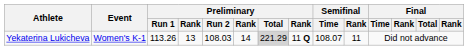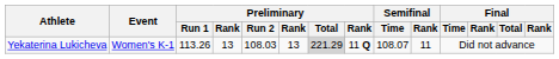 <table class="wikitable" style="font-size:90%">
 <tr>
 <th rowspan="2">Athlete</th>
 <th rowspan="2">Event</th>
 <th colspan="6">Preliminary</th>
 <th colspan="2">Semifinal</th>
 <th colspan="4">Final</th>
 </tr>
 <tr style="font-size:95%">
 <th>Run 1</th>
 <th>Rank</th>
 <th>Run 2</th>
 <th>Rank</th>
 <th>Total</th>
 <th>Rank</th>
 <th>Time</th>
 <th>Rank</th>
 <th>Time</th>
 <th>Rank</th>
 <th>Total</th>
 <th>Rank</th>
 </tr>
 <tr align=center>
 <td align=left><a href='#'>Yekaterina Lukicheva</a></td>
 <td align=left><a href='#'>Women's K-1</a></td>
 <td>113.26</td>
 <td>13</td>
 <td>108.03</td>
-<td>14</td>
+<td>13</td>
 <td style="background: lightgrey;">221.29</td>
 <td>11 <strong>Q</strong></td>
 <td>108.07</td>
 <td>11</td>
 <td colspan=4>Did not advance</td>
 </tr>
 </table>
